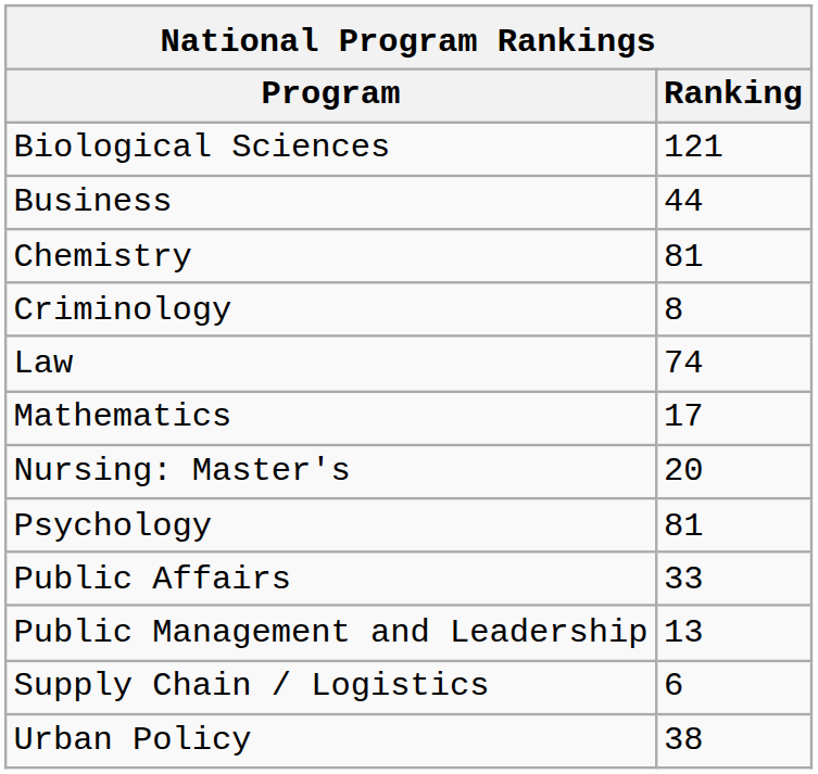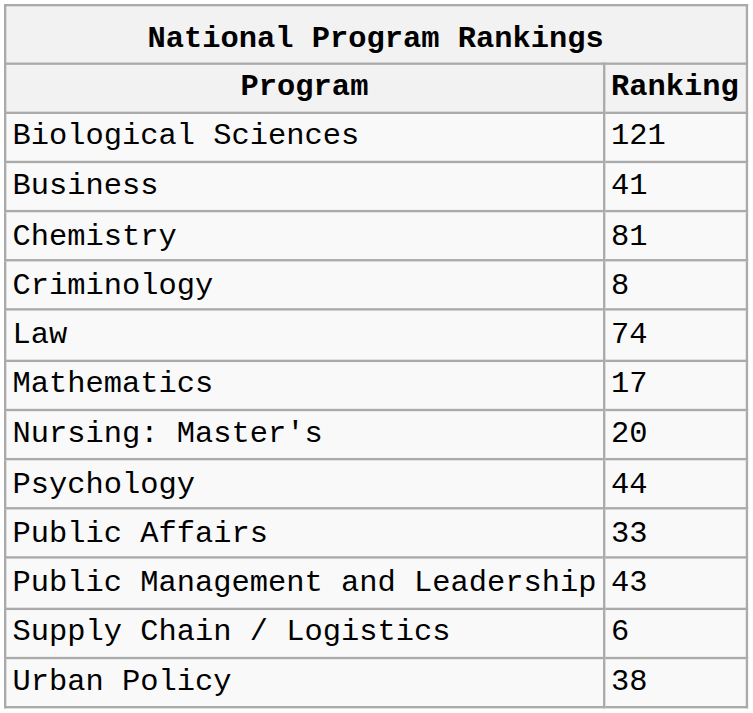 <table class="wikitable sortable mw-collapsible">
 <tr>
 <th colspan="4">National Program Rankings<sup></sup></th>
 </tr>
 <tr>
 <th>Program</th>
 <th>Ranking</th>
 </tr>
 <tr>
 <td>Biological Sciences</td>
 <td>121</td>
 </tr>
 <tr>
 <td>Business</td>
-<td>44</td>
+<td>41</td>
 </tr>
 <tr>
 <td>Chemistry</td>
 <td>81</td>
 </tr>
 <tr>
 <td>Criminology</td>
 <td>8</td>
 </tr>
 <tr>
 <td>Law</td>
 <td>74</td>
 </tr>
 <tr>
 <td>Mathematics</td>
 <td>17</td>
 </tr>
 <tr>
 <td>Nursing: Master's</td>
 <td>20</td>
 </tr>
 <tr>
 <td>Psychology</td>
-<td>81</td>
+<td>44</td>
 </tr>
 <tr>
 <td>Public Affairs</td>
 <td>33</td>
 </tr>
 <tr>
 <td>Public Management and Leadership</td>
-<td>13</td>
+<td>43</td>
 </tr>
 <tr>
 <td>Supply Chain / Logistics</td>
 <td>6</td>
 </tr>
 <tr>
 <td>Urban Policy</td>
 <td>38</td>
 </tr>
 </table>
